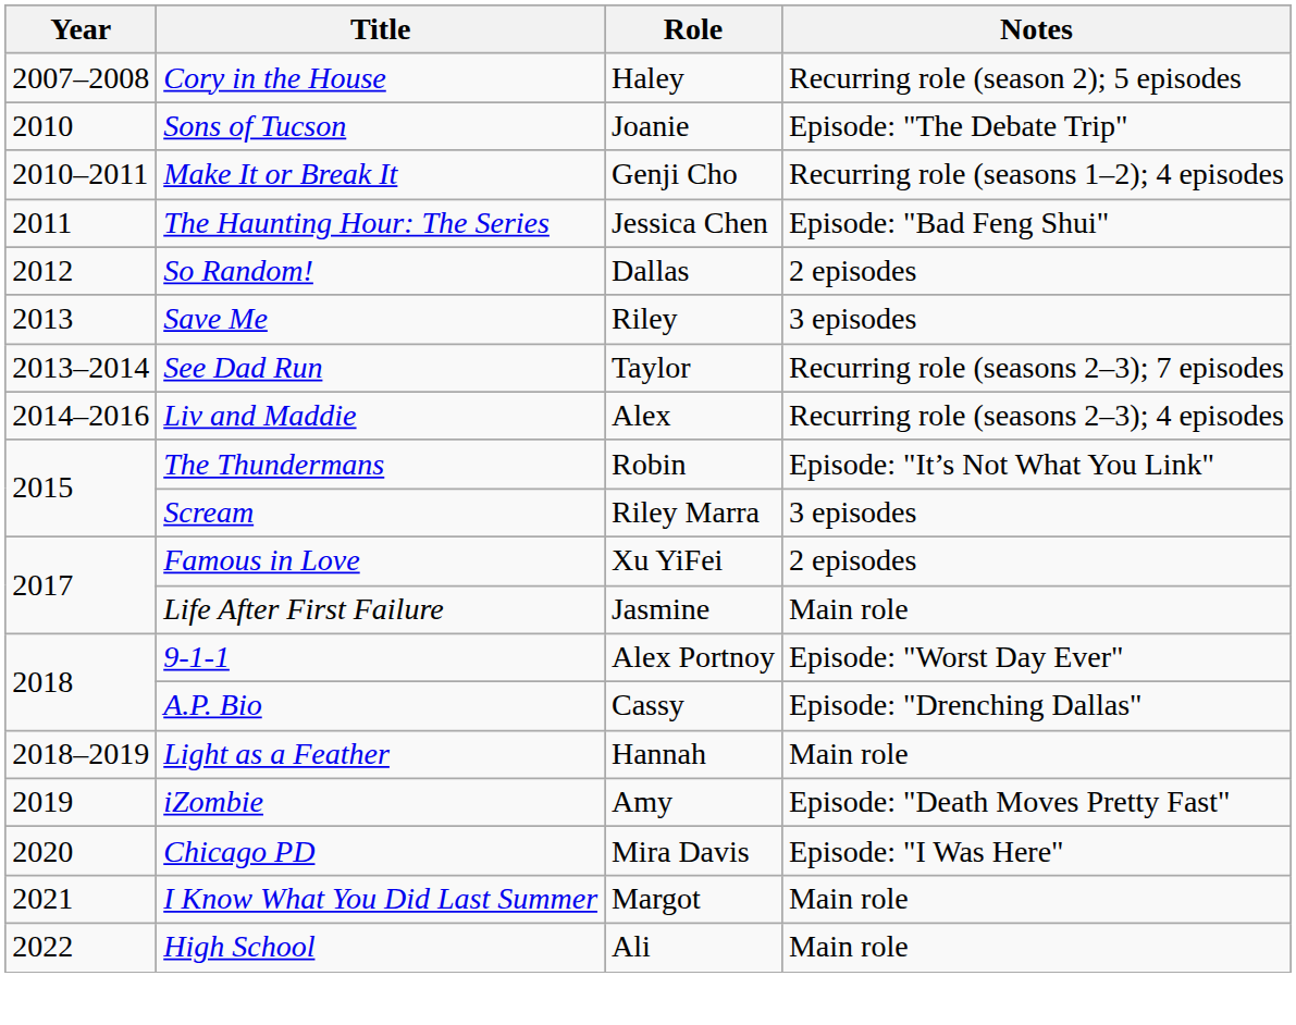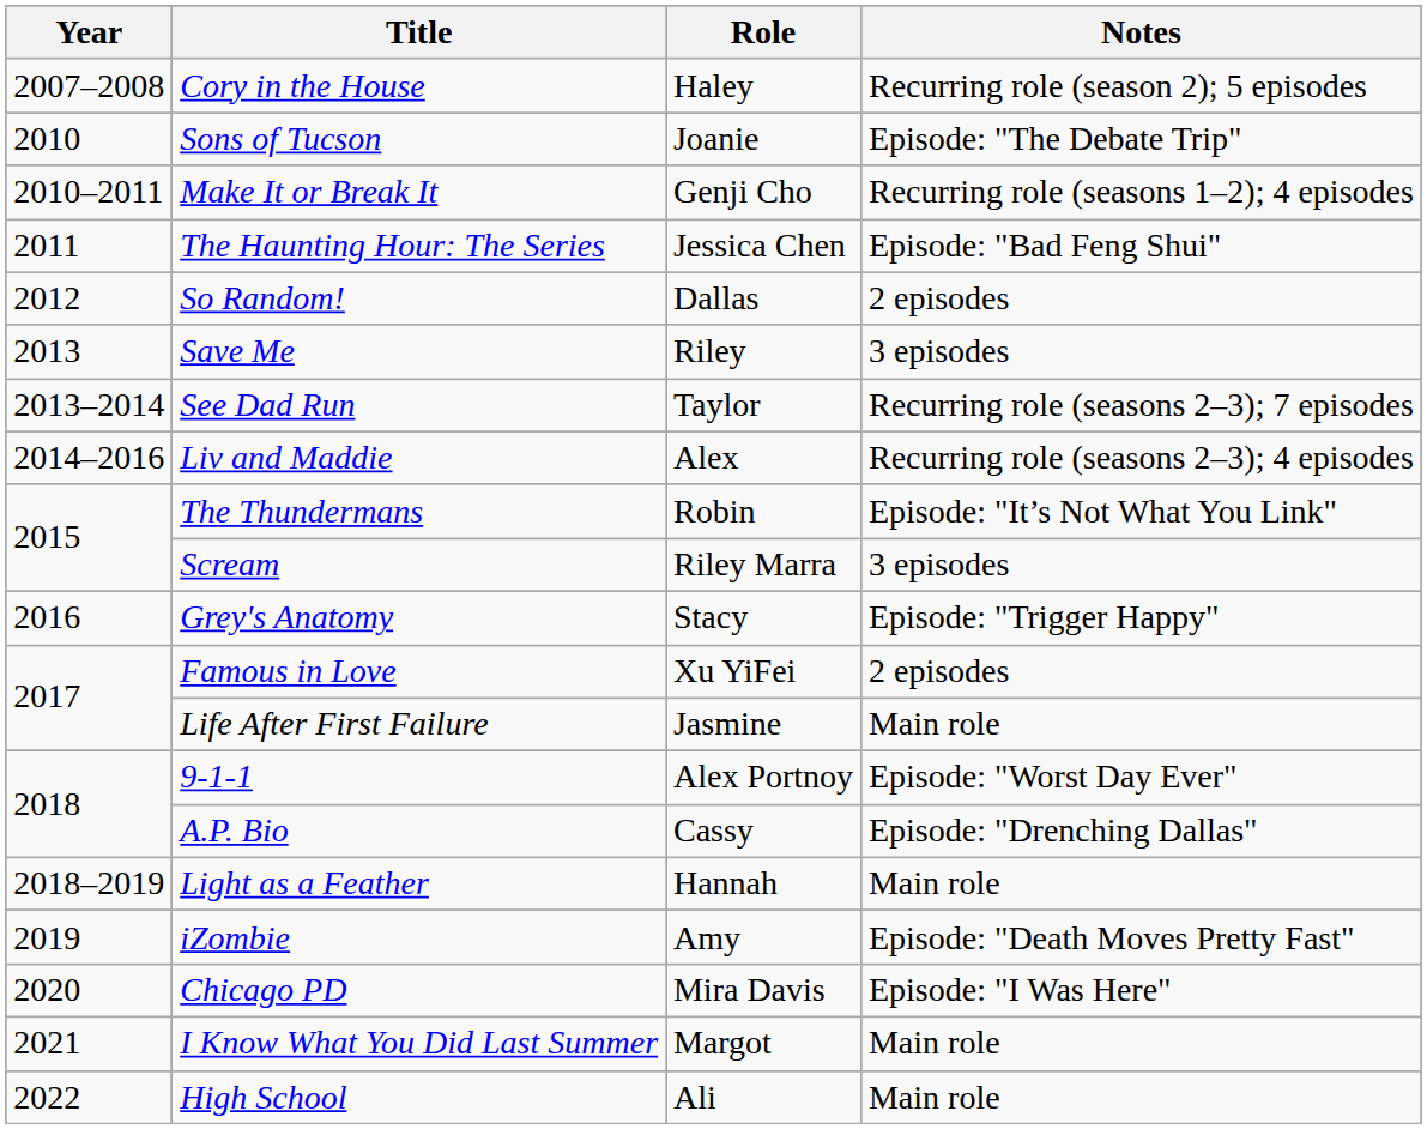 <table class="wikitable sortable">
 <tr>
 <th>Year</th>
 <th>Title</th>
 <th>Role</th>
 <th class="unsortable">Notes</th>
 </tr>
 <tr>
 <td>2007–2008</td>
 <td><em><a href='#'>Cory in the House</a></em></td>
 <td>Haley</td>
 <td>Recurring role (season 2); 5 episodes</td>
 </tr>
 <tr>
 <td>2010</td>
 <td><em><a href='#'>Sons of Tucson</a></em></td>
 <td>Joanie</td>
 <td>Episode: "The Debate Trip"</td>
 </tr>
 <tr>
 <td>2010–2011</td>
 <td><em><a href='#'>Make It or Break It</a></em></td>
 <td>Genji Cho</td>
 <td>Recurring role (seasons 1–2); 4 episodes</td>
 </tr>
 <tr>
 <td>2011</td>
 <td><em><a href='#'>The Haunting Hour: The Series</a></em></td>
 <td>Jessica Chen</td>
 <td>Episode: "Bad Feng Shui"</td>
 </tr>
 <tr>
 <td>2012</td>
 <td><em><a href='#'>So Random!</a></em></td>
 <td>Dallas</td>
 <td>2 episodes</td>
 </tr>
 <tr>
 <td>2013</td>
 <td><em><a href='#'>Save Me</a></em></td>
 <td>Riley</td>
 <td>3 episodes</td>
 </tr>
 <tr>
 <td>2013–2014</td>
 <td><em><a href='#'>See Dad Run</a></em></td>
 <td>Taylor</td>
 <td>Recurring role (seasons 2–3); 7 episodes</td>
 </tr>
 <tr>
 <td>2014–2016</td>
 <td><em><a href='#'>Liv and Maddie</a></em></td>
 <td>Alex</td>
 <td>Recurring role (seasons 2–3); 4 episodes</td>
 </tr>
 <tr>
 <td rowspan="2">2015</td>
 <td><em><a href='#'>The Thundermans</a></em></td>
 <td>Robin</td>
 <td>Episode: "It’s Not What You Link"</td>
 </tr>
 <tr>
 <td><em><a href='#'>Scream</a></em></td>
 <td>Riley Marra</td>
 <td>3 episodes</td>
 </tr>
 <tr>
+<td>2016</td>
+<td><em><a href='#'>Grey's Anatomy</a></em></td>
+<td>Stacy</td>
+<td>Episode: "Trigger Happy"</td>
+</tr>
+<tr>
 <td rowspan="2">2017</td>
 <td><em><a href='#'>Famous in Love</a></em></td>
 <td>Xu YiFei</td>
 <td>2 episodes</td>
 </tr>
 <tr>
 <td><em>Life After First Failure</em></td>
 <td>Jasmine</td>
 <td>Main role</td>
 </tr>
 <tr>
 <td rowspan="2">2018</td>
 <td><em><a href='#'>9-1-1</a></em></td>
 <td>Alex Portnoy</td>
 <td>Episode: "Worst Day Ever"</td>
 </tr>
 <tr>
 <td><em><a href='#'>A.P. Bio</a></em></td>
 <td>Cassy</td>
 <td>Episode: "Drenching Dallas"</td>
 </tr>
 <tr>
 <td>2018–2019</td>
 <td><em><a href='#'>Light as a Feather</a></em></td>
 <td>Hannah</td>
 <td>Main role</td>
 </tr>
 <tr>
 <td>2019</td>
 <td><em><a href='#'>iZombie</a></em></td>
 <td>Amy</td>
 <td>Episode: "Death Moves Pretty Fast"</td>
 </tr>
 <tr>
 <td>2020</td>
 <td><em><a href='#'>Chicago PD</a></em></td>
 <td>Mira Davis</td>
 <td>Episode: "I Was Here"</td>
 </tr>
 <tr>
 <td>2021</td>
 <td><em><a href='#'>I Know What You Did Last Summer</a></em></td>
 <td>Margot</td>
 <td>Main role</td>
 </tr>
 <tr>
 <td>2022</td>
 <td><em><a href='#'>High School</a></em></td>
 <td>Ali</td>
 <td>Main role</td>
 </tr>
 </table>
